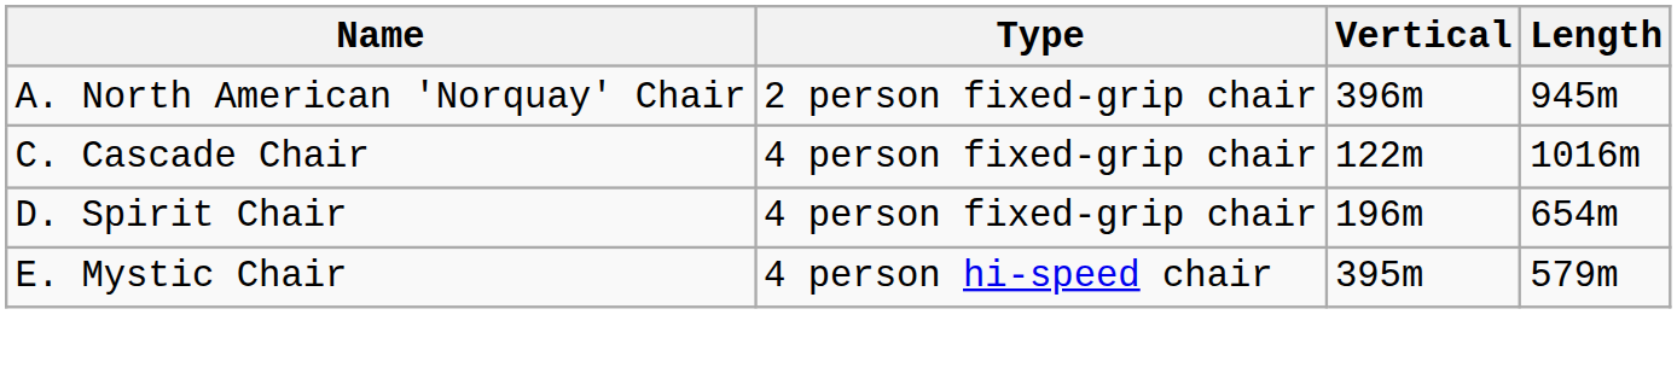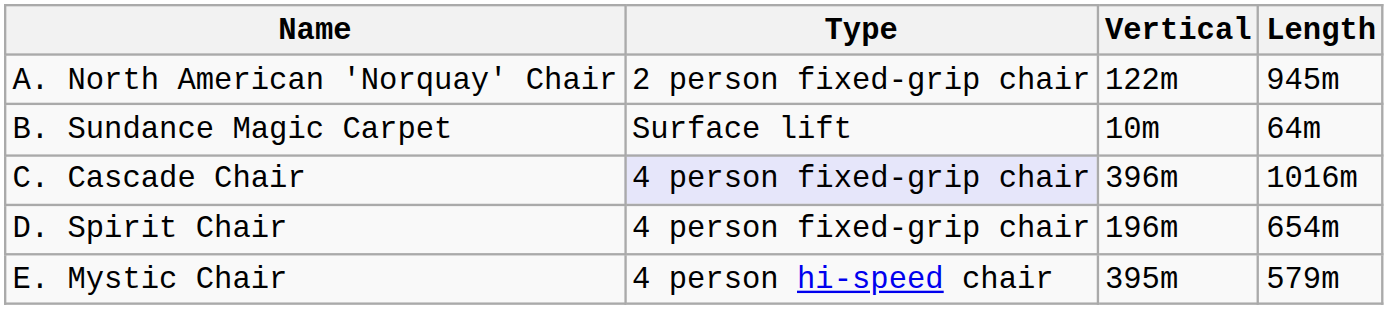 <table class="wikitable">
 <tr>
 <th>Name</th>
 <th>Type</th>
 <th>Vertical</th>
 <th>Length</th>
 </tr>
 <tr>
 <td>A. North American 'Norquay' Chair</td>
 <td>2 person fixed-grip chair</td>
-<td>396m</td>
+<td>122m</td>
 <td>945m</td>
 </tr>
 <tr>
+<td>B. Sundance Magic Carpet</td>
+<td>Surface lift</td>
+<td>10m</td>
+<td>64m</td>
+</tr>
+<tr>
 <td>C. Cascade Chair</td>
-<td>4 person fixed-grip chair</td>
-<td>122m</td>
+<td style="background: lavender;">4 person fixed-grip chair</td>
+<td>396m</td>
 <td>1016m</td>
 </tr>
 <tr>
 <td>D. Spirit Chair</td>
 <td>4 person fixed-grip chair</td>
 <td>196m</td>
 <td>654m</td>
 </tr>
 <tr>
 <td>E. Mystic Chair</td>
 <td>4 person <a href='#'>hi-speed</a> chair</td>
 <td>395m</td>
 <td>579m</td>
 </tr>
 </table>
